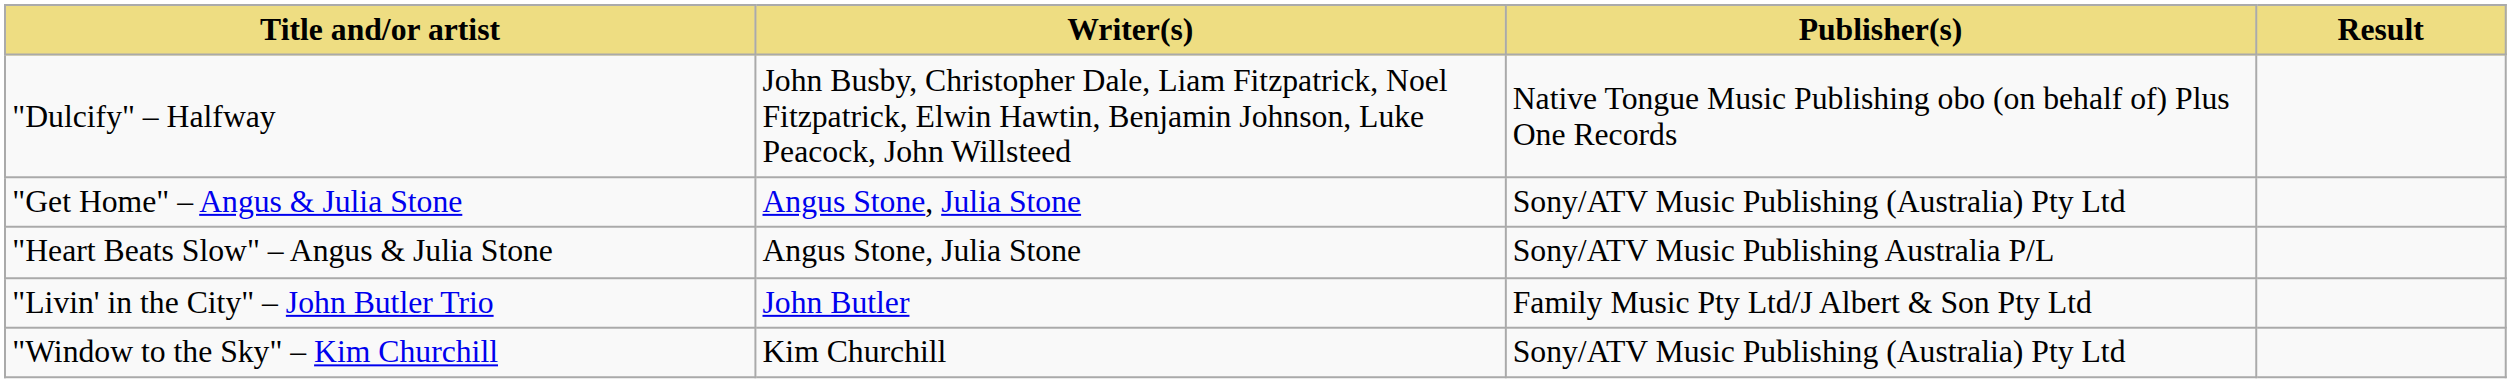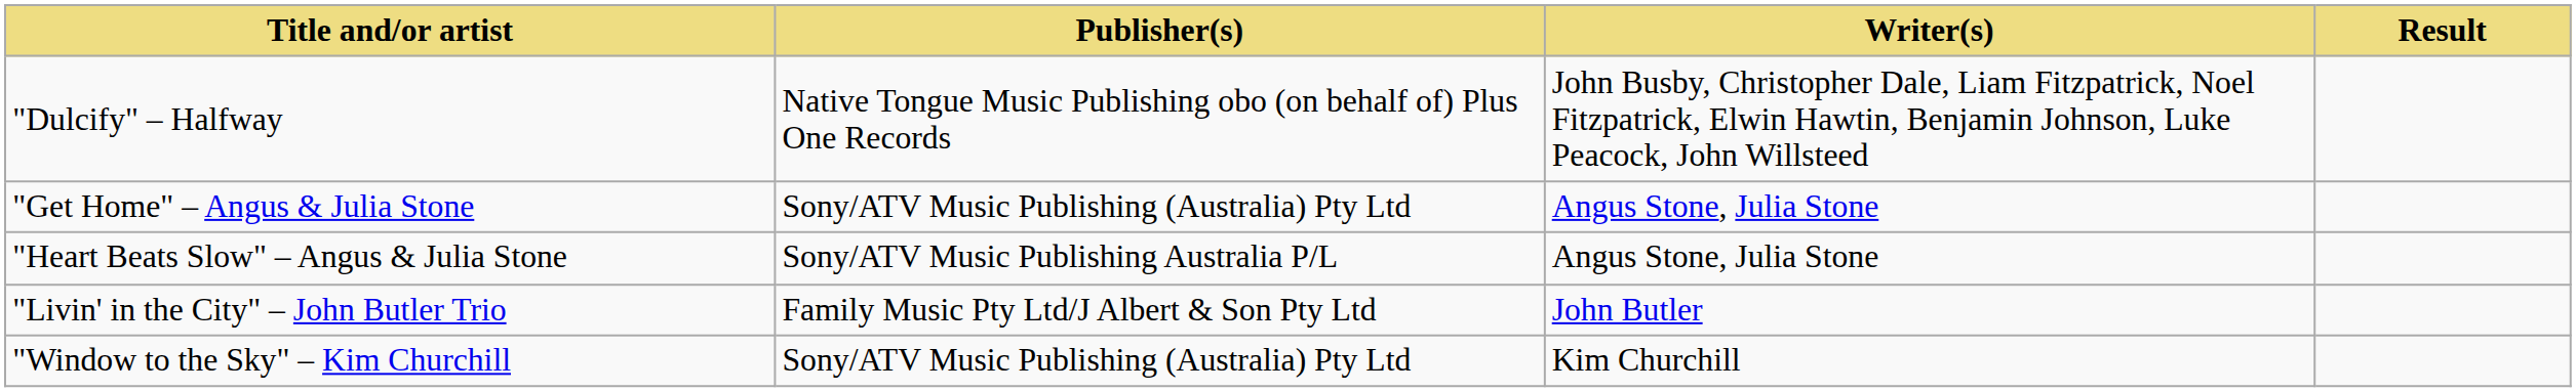 <table class="wikitable" width=100%>
 <tr>
 <th style="width:30%;background:#EEDD82;">Title and/or artist</th>
+<th style="width:30%;background:#EEDD82;">Publisher(s)</th>
 <th style="width:30%;background:#EEDD82;">Writer(s)</th>
-<th style="width:30%;background:#EEDD82;">Publisher(s)</th>
 <th style="width:10%;background:#EEDD82;">Result</th>
 </tr>
 <tr>
 <td>"Dulcify" – Halfway</td>
+<td>Native Tongue Music Publishing obo (on behalf of) Plus One Records</td>
 <td>John Busby, Christopher Dale, Liam Fitzpatrick, Noel Fitzpatrick, Elwin Hawtin, Benjamin Johnson, Luke Peacock, John Willsteed</td>
-<td>Native Tongue Music Publishing obo (on behalf of) Plus One Records</td>
 <td></td>
 </tr>
 <tr>
 <td>"Get Home" – <a href='#'>Angus & Julia Stone</a></td>
+<td>Sony/ATV Music Publishing (Australia) Pty Ltd</td>
 <td><a href='#'>Angus Stone</a>, <a href='#'>Julia Stone</a></td>
-<td>Sony/ATV Music Publishing (Australia) Pty Ltd</td>
 <td></td>
 </tr>
 <tr>
 <td>"Heart Beats Slow" – Angus & Julia Stone</td>
+<td>Sony/ATV Music Publishing Australia P/L</td>
 <td>Angus Stone, Julia Stone</td>
-<td>Sony/ATV Music Publishing Australia P/L</td>
 <td></td>
 </tr>
 <tr>
 <td>"Livin' in the City" – <a href='#'>John Butler Trio</a></td>
+<td>Family Music Pty Ltd/J Albert & Son Pty Ltd</td>
 <td><a href='#'>John Butler</a></td>
-<td>Family Music Pty Ltd/J Albert & Son Pty Ltd</td>
 <td></td>
 </tr>
 <tr>
 <td>"Window to the Sky" – <a href='#'>Kim Churchill</a></td>
+<td>Sony/ATV Music Publishing (Australia) Pty Ltd</td>
 <td>Kim Churchill</td>
-<td>Sony/ATV Music Publishing (Australia) Pty Ltd</td>
 <td></td>
 </tr>
 </table>
